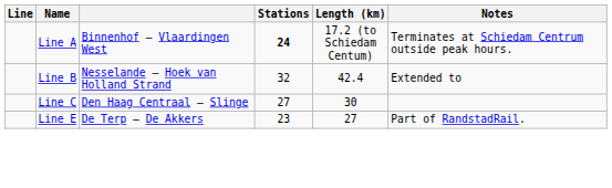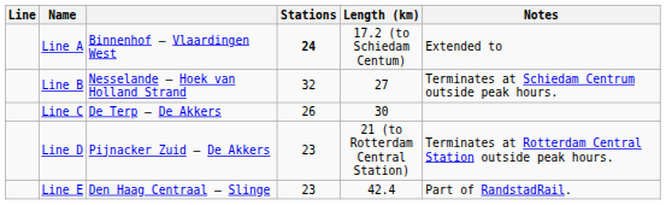 <table class="wikitable">
 <tr>
 <th>Line</th>
 <th>Name</th>
 <th style="width:16em;"></th>
 <th style="width:5em;">Stations</th>
 <th style="width:5em;">Length (km)</th>
 <th style="width:20em;">Notes</th>
 </tr>
 <tr>
 <td></td>
 <td><a href='#'>Line A</a></td>
 <td><a href='#'>Binnenhof</a> – <a href='#'>Vlaardingen West</a></td>
 <td style="text-align:center;"><strong>24</strong></td>
 <td style="text-align:center;">17.2 (to Schiedam Centum)</td>
-<td>Terminates at <a href='#'>Schiedam Centrum</a> outside peak hours.</td>
+<td>Extended to</td>
 </tr>
 <tr>
 <td></td>
 <td><a href='#'>Line B</a></td>
 <td><a href='#'>Nesselande</a> – <a href='#'>Hoek van Holland Strand</a></td>
 <td style="text-align:center;">32</td>
-<td style="text-align:center;">42.4</td>
-<td>Extended to</td>
+<td style="text-align:center;">27</td>
+<td>Terminates at <a href='#'>Schiedam Centrum</a> outside peak hours.</td>
 </tr>
 <tr>
 <td></td>
 <td><a href='#'>Line C</a></td>
-<td><a href='#'>Den Haag Centraal</a> – <a href='#'>Slinge</a></td>
-<td style="text-align:center;">27</td>
+<td><a href='#'>De Terp</a> – <a href='#'>De Akkers</a></td>
+<td style="text-align:center;">26</td>
 <td style="text-align:center;">30</td>
 <td></td>
 </tr>
 <tr>
 <td></td>
+<td><a href='#'>Line D</a></td>
+<td><a href='#'>Pijnacker Zuid</a> – <a href='#'>De Akkers</a></td>
+<td style="text-align:center;">23</td>
+<td style="text-align:center;">21 (to Rotterdam Central Station)</td>
+<td>Terminates at <a href='#'>Rotterdam Central Station</a> outside peak hours.</td>
+</tr>
+<tr>
+<td></td>
 <td><a href='#'>Line E</a></td>
-<td><a href='#'>De Terp</a> – <a href='#'>De Akkers</a></td>
+<td><a href='#'>Den Haag Centraal</a> – <a href='#'>Slinge</a></td>
 <td style="text-align:center;">23</td>
-<td style="text-align:center;">27</td>
+<td style="text-align:center;">42.4</td>
 <td>Part of <a href='#'>RandstadRail</a>.</td>
 </tr>
 </table>
